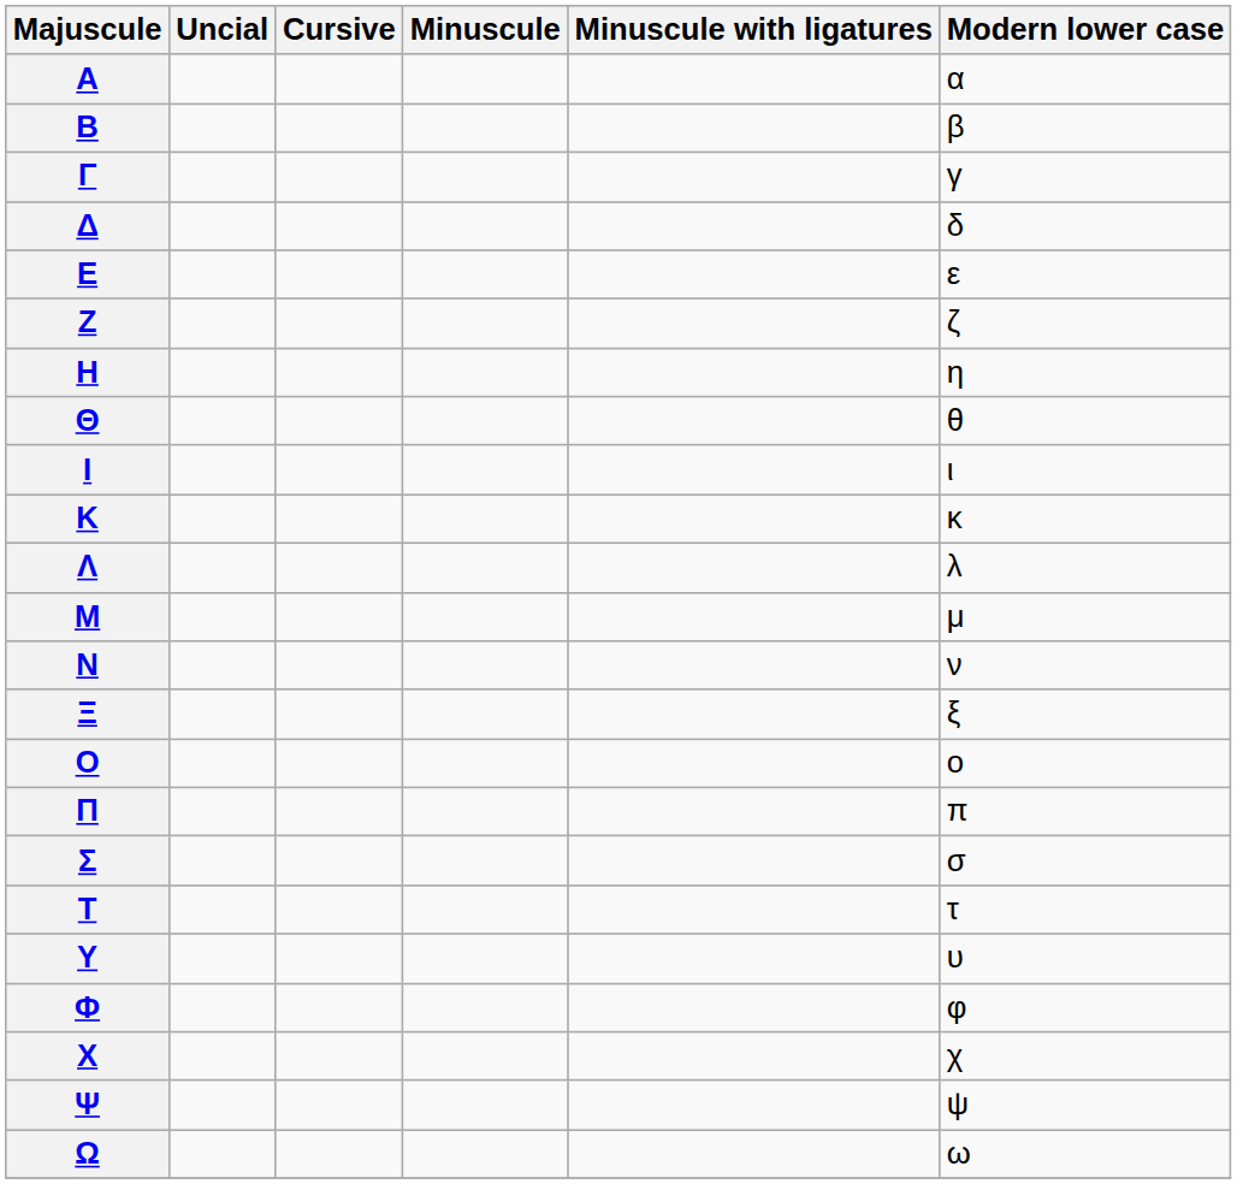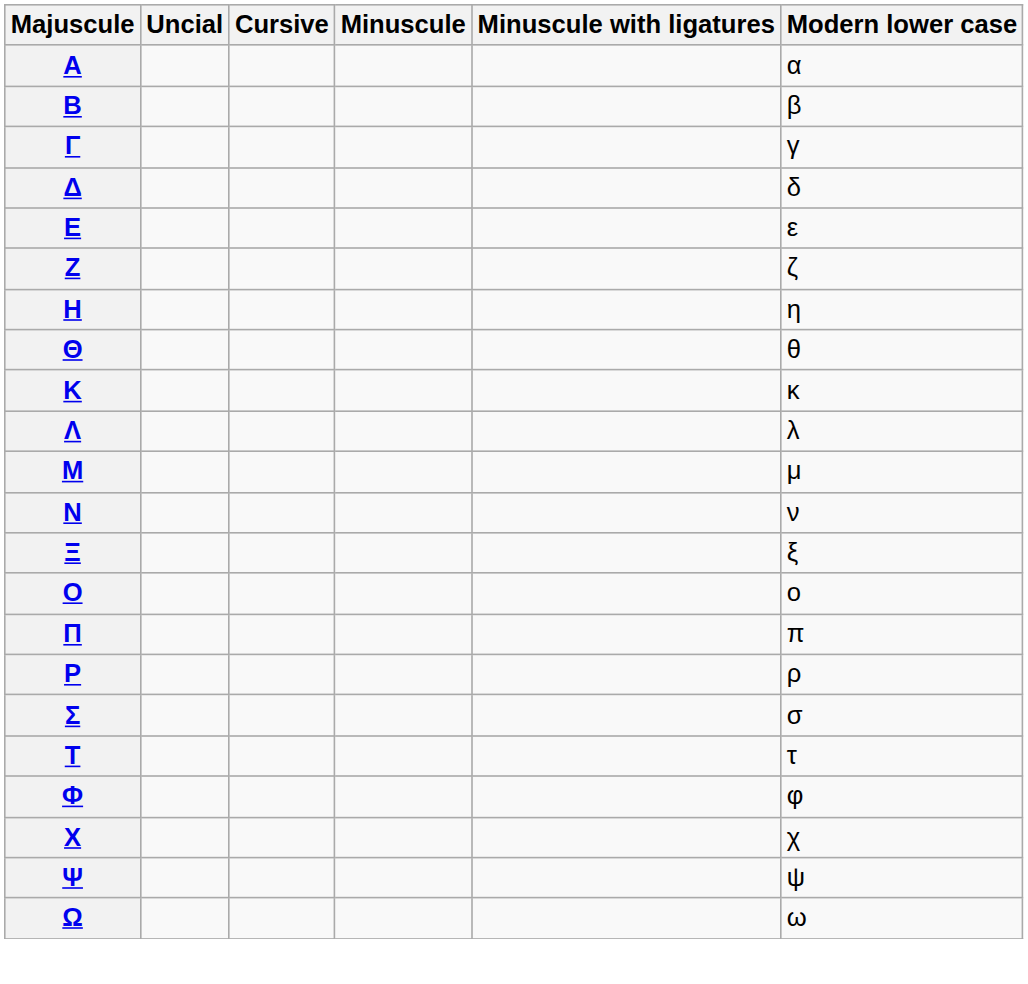 <table class="wikitable">
 <tr>
 <th>Majuscule</th>
 <th>Uncial</th>
 <th>Cursive</th>
 <th>Minuscule</th>
 <th>Minuscule with ligatures</th>
 <th>Modern lower case</th>
 </tr>
 <tr>
 <th><a href='#'>Α</a></th>
 <td></td>
 <td></td>
 <td></td>
 <td></td>
 <td>α</td>
 </tr>
 <tr>
 <th><a href='#'>Β</a></th>
 <td></td>
 <td></td>
 <td></td>
 <td> </td>
 <td>β</td>
 </tr>
 <tr>
 <th><a href='#'>Γ</a></th>
 <td></td>
 <td></td>
 <td></td>
 <td></td>
 <td>γ</td>
 </tr>
 <tr>
 <th><a href='#'>Δ</a></th>
 <td></td>
 <td></td>
 <td></td>
 <td></td>
 <td>δ</td>
 </tr>
 <tr>
 <th><a href='#'>Ε</a></th>
 <td></td>
 <td></td>
 <td></td>
 <td></td>
 <td>ε</td>
 </tr>
 <tr>
 <th><a href='#'>Ζ</a></th>
 <td></td>
 <td></td>
 <td></td>
 <td> </td>
 <td>ζ</td>
 </tr>
 <tr>
 <th><a href='#'>Η</a></th>
 <td></td>
 <td></td>
 <td></td>
 <td></td>
 <td>η</td>
 </tr>
 <tr>
 <th><a href='#'>Θ</a></th>
 <td></td>
 <td></td>
 <td></td>
 <td></td>
 <td>θ</td>
 </tr>
 <tr>
-<th><a href='#'>Ι</a></th>
-<td></td>
-<td></td>
-<td></td>
-<td> </td>
-<td>ι</td>
-</tr>
-<tr>
 <th><a href='#'>Κ</a></th>
 <td></td>
 <td></td>
 <td></td>
 <td></td>
 <td>κ</td>
 </tr>
 <tr>
 <th><a href='#'>Λ</a></th>
 <td></td>
 <td></td>
 <td></td>
 <td></td>
 <td>λ</td>
 </tr>
 <tr>
 <th><a href='#'>Μ</a></th>
 <td></td>
 <td></td>
 <td></td>
 <td></td>
 <td>μ</td>
 </tr>
 <tr>
 <th><a href='#'>Ν</a></th>
 <td></td>
 <td></td>
 <td></td>
 <td></td>
 <td>ν</td>
 </tr>
 <tr>
 <th><a href='#'>Ξ</a></th>
 <td></td>
 <td></td>
 <td></td>
 <td> </td>
 <td>ξ</td>
 </tr>
 <tr>
 <th><a href='#'>Ο</a></th>
 <td></td>
 <td></td>
 <td></td>
 <td></td>
 <td>ο</td>
 </tr>
 <tr>
 <th><a href='#'>Π</a></th>
 <td></td>
 <td></td>
 <td></td>
 <td></td>
 <td>π</td>
 </tr>
 <tr>
+<th><a href='#'>Ρ</a></th>
+<td></td>
+<td></td>
+<td></td>
+<td></td>
+<td>ρ</td>
+</tr>
+<tr>
 <th><a href='#'>Σ</a></th>
 <td></td>
 <td></td>
 <td></td>
 <td></td>
 <td>σ</td>
 </tr>
 <tr>
 <th><a href='#'>Τ</a></th>
 <td></td>
 <td></td>
 <td></td>
 <td></td>
 <td>τ</td>
-</tr>
-<tr>
-<th><a href='#'>Υ</a></th>
-<td></td>
-<td></td>
-<td></td>
-<td></td>
-<td>υ</td>
 </tr>
 <tr>
 <th><a href='#'>Φ</a></th>
 <td></td>
 <td></td>
 <td></td>
 <td></td>
 <td>φ</td>
 </tr>
 <tr>
 <th><a href='#'>Χ</a></th>
 <td></td>
 <td></td>
 <td></td>
 <td> </td>
 <td>χ</td>
 </tr>
 <tr>
 <th><a href='#'>Ψ</a></th>
 <td></td>
 <td></td>
 <td></td>
 <td> </td>
 <td>ψ</td>
 </tr>
 <tr>
 <th><a href='#'>Ω</a></th>
 <td></td>
 <td></td>
 <td></td>
 <td></td>
 <td>ω</td>
 </tr>
 <tr>
 </tr>
 </table>
